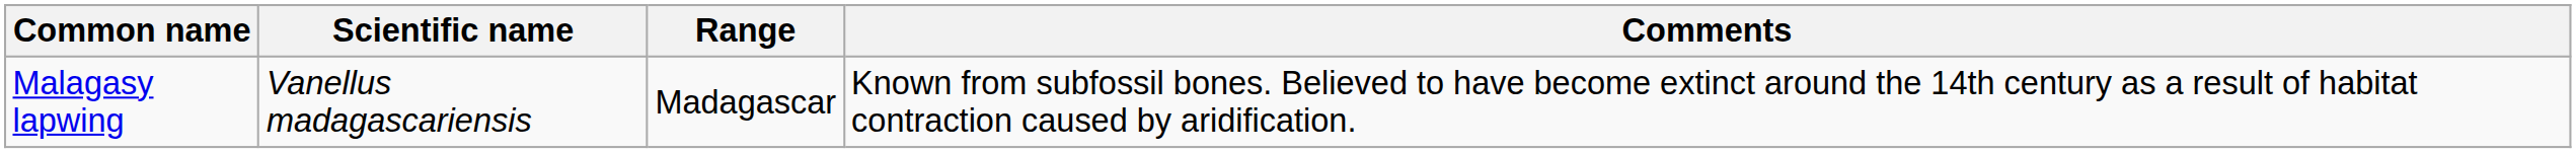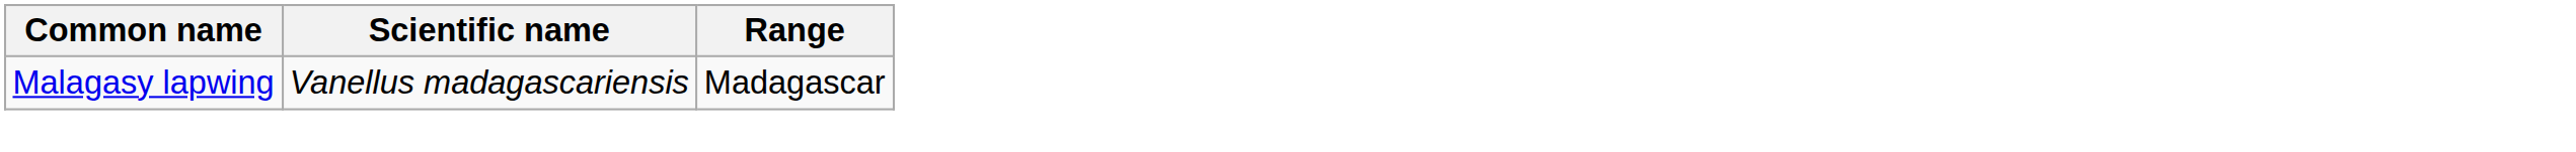 <table class="wikitable sortable">
 <tr>
 <th>Common name</th>
 <th>Scientific name</th>
 <th>Range</th>
-<th class="unsortable">Comments</th>
 </tr>
 <tr>
 <td><a href='#'>Malagasy lapwing</a></td>
 <td><em>Vanellus madagascariensis</em></td>
 <td>Madagascar</td>
-<td>Known from subfossil bones. Believed to have become extinct around the 14th century as a result of habitat contraction caused by aridification.</td>
 </tr>
 </table>
